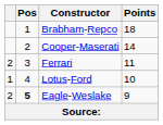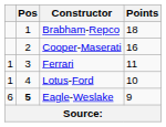 <table class="wikitable" style="font-size: 95%;">
 <tr>
 <th></th>
 <th>Pos</th>
 <th>Constructor</th>
 <th>Points</th>
 </tr>
 <tr>
 <td align="left"></td>
 <td align="center">1</td>
 <td> <a href='#'>Brabham</a>-<a href='#'>Repco</a></td>
 <td align="left">18</td>
 </tr>
 <tr>
 <td align="left"></td>
 <td align="center">2</td>
 <td> <a href='#'>Cooper</a>-<a href='#'>Maserati</a></td>
-<td align="left">14</td>
+<td align="left">16</td>
 </tr>
 <tr>
-<td align="left"> 2</td>
+<td align="left"> 1</td>
 <td align="center">3</td>
 <td> <a href='#'>Ferrari</a></td>
 <td align="left">11</td>
 </tr>
 <tr>
 <td align="left"> 1</td>
 <td align="center">4</td>
 <td> <a href='#'>Lotus</a>-<a href='#'>Ford</a></td>
 <td align="left">10</td>
 </tr>
 <tr>
-<td align="left"> 2</td>
+<td align="left"> 6</td>
 <td align="center"><strong>5</strong></td>
 <td> <a href='#'>Eagle</a>-<a href='#'>Weslake</a></td>
 <td align="left">9</td>
 </tr>
 <tr>
 <th colspan=4>Source: </th>
 </tr>
 </table>
